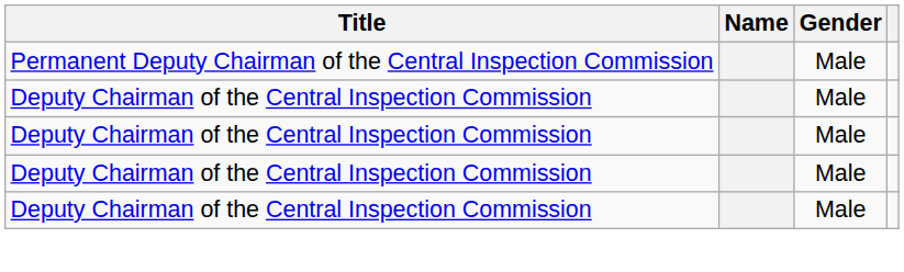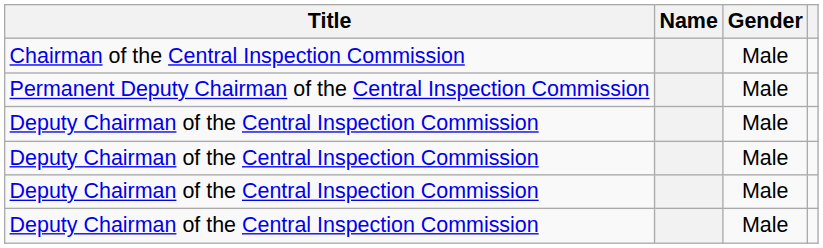 <table class="wikitable" style=text-align:center>
 <tr>
 <th scope="col">Title</th>
 <th scope="col">Name</th>
 <th scope="col">Gender</th>
 <th scope="col" class="unsortable"></th>
+</tr>
+<tr>
+<td align="left"><a href='#'>Chairman</a> of the <a href='#'>Central Inspection Commission</a></td>
+<th scope="row" style="font-weight:normal;"></th>
+<td>Male</td>
+<td></td>
 </tr>
 <tr>
 <td align="left"><a href='#'>Permanent Deputy Chairman</a> of the <a href='#'>Central Inspection Commission</a></td>
 <th align="center" scope="row" style="font-weight:normal;"></th>
 <td>Male</td>
 <td></td>
 </tr>
 <tr>
 <td align="left"><a href='#'>Deputy Chairman</a> of the <a href='#'>Central Inspection Commission</a></td>
 <th align="center" scope="row" style="font-weight:normal;"></th>
 <td>Male</td>
 <td></td>
 </tr>
 <tr>
 <td align="left"><a href='#'>Deputy Chairman</a> of the <a href='#'>Central Inspection Commission</a></td>
 <th align="center" scope="row" style="font-weight:normal;"></th>
 <td>Male</td>
 <td></td>
 </tr>
 <tr>
 <td align="left"><a href='#'>Deputy Chairman</a> of the <a href='#'>Central Inspection Commission</a></td>
 <th align="center" scope="row" style="font-weight:normal;"></th>
 <td>Male</td>
 <td></td>
 </tr>
 <tr>
 <td align="left"><a href='#'>Deputy Chairman</a> of the <a href='#'>Central Inspection Commission</a></td>
 <th align="center" scope="row" style="font-weight:normal;"></th>
 <td>Male</td>
 <td></td>
 </tr>
 </table>
